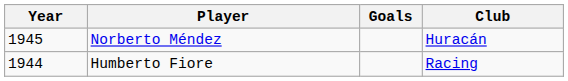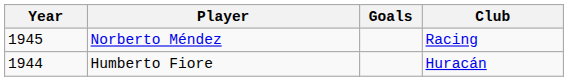 <table class="wikitable sortable" width="500px">
 <tr>
 <th>Year</th>
 <th>Player</th>
 <th width=50px>Goals</th>
 <th width=120px>Club</th>
 </tr>
 <tr>
 <td>1945</td>
 <td> <a href='#'>Norberto Méndez</a></td>
 <td></td>
-<td><a href='#'>Huracán</a></td>
+<td><a href='#'>Racing</a></td>
 </tr>
 <tr>
 <td>1944</td>
 <td> Humberto Fiore</td>
 <td></td>
-<td><a href='#'>Racing</a></td>
+<td><a href='#'>Huracán</a></td>
 </tr>
 </table>
